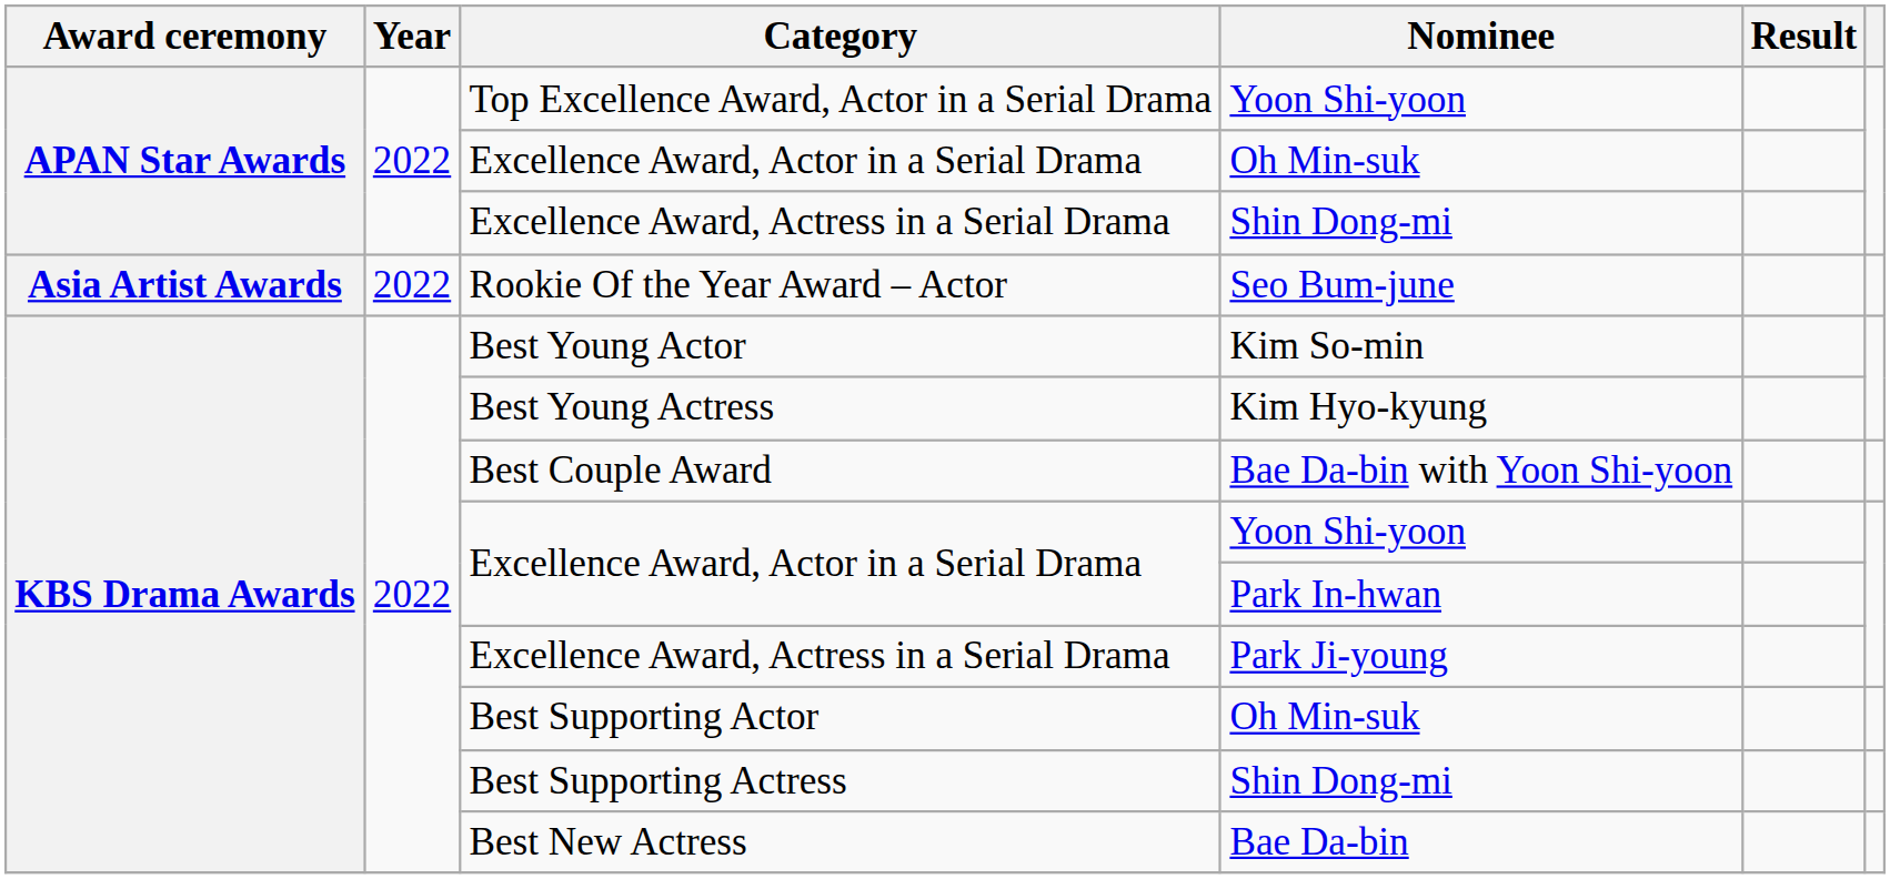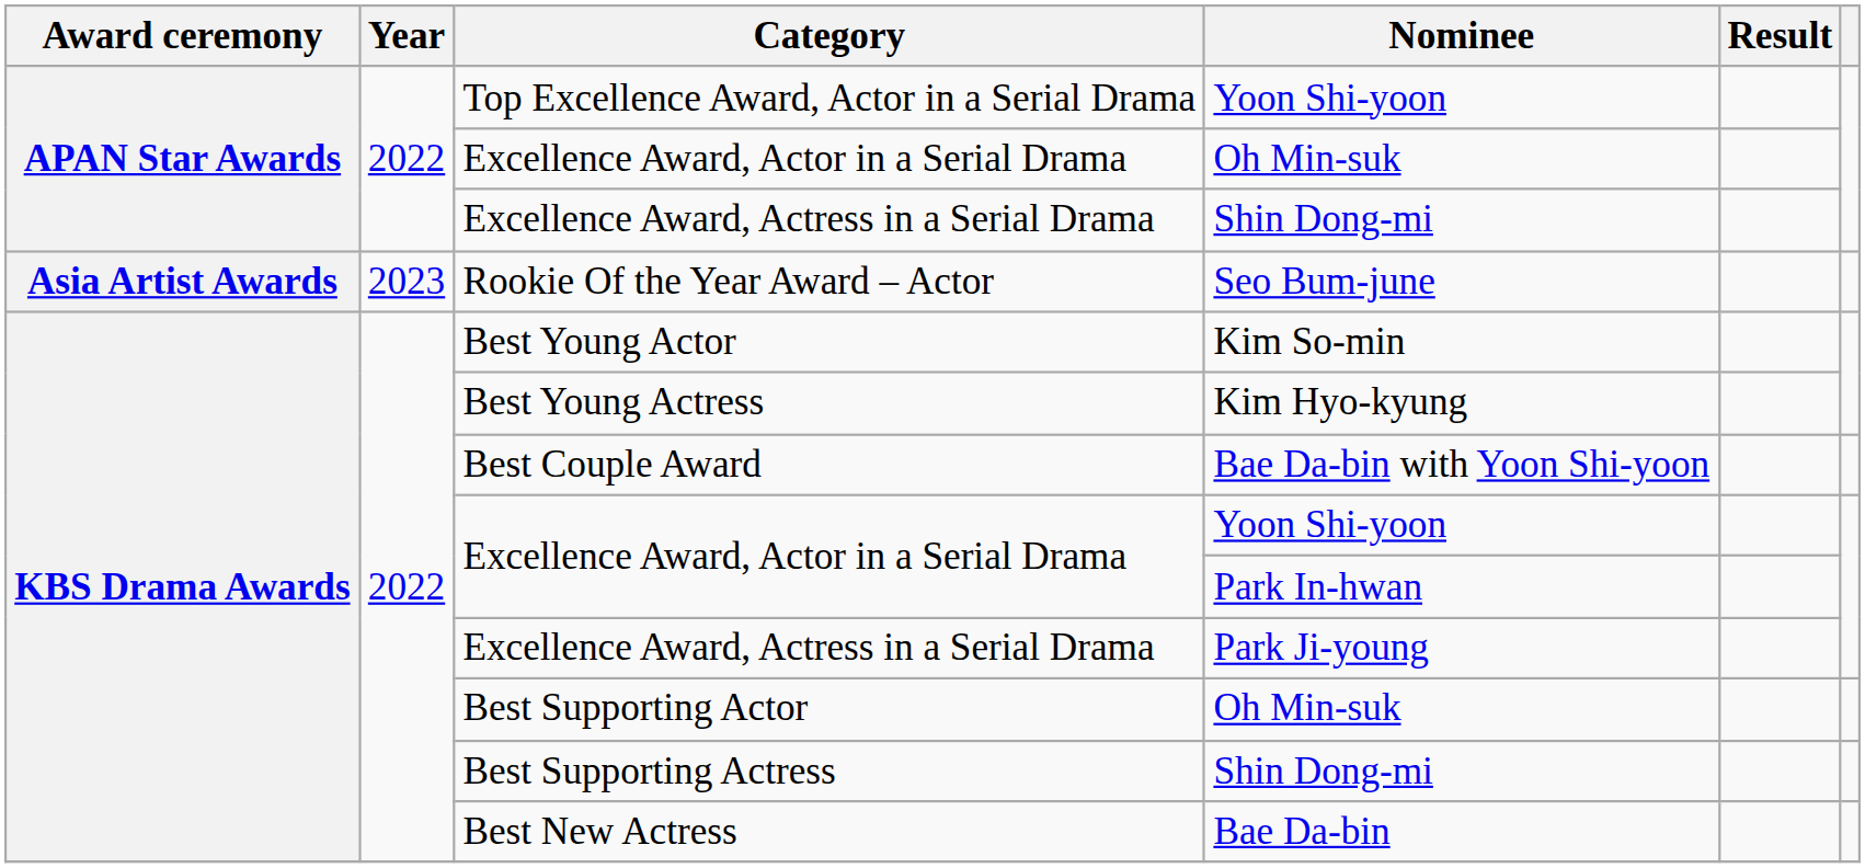 <table class="wikitable plainrowheaders sortable">
 <tr>
 <th scope="col">Award ceremony</th>
 <th scope="col">Year</th>
 <th scope="col">Category</th>
 <th scope="col">Nominee</th>
 <th scope="col">Result</th>
 <th scope="col" class="unsortable"></th>
 </tr>
 <tr>
 <th scope="row" rowspan="3"><a href='#'>APAN Star Awards</a></th>
 <td rowspan="3"><a href='#'>2022</a></td>
 <td>Top Excellence Award, Actor in a Serial Drama</td>
 <td><a href='#'>Yoon Shi-yoon</a></td>
 <td></td>
 <td style="text-align:center" rowspan="3"></td>
 </tr>
 <tr>
 <td>Excellence Award, Actor in a Serial Drama</td>
 <td><a href='#'>Oh Min-suk</a></td>
 <td></td>
 </tr>
 <tr>
 <td>Excellence Award, Actress in a Serial Drama</td>
 <td><a href='#'>Shin Dong-mi</a></td>
 <td></td>
 </tr>
 <tr>
 <th scope="row"  rowspan="1"><a href='#'>Asia Artist Awards</a></th>
-<td><a href='#'>2022</a></td>
+<td><a href='#'>2023</a></td>
 <td>Rookie Of the Year Award – Actor</td>
 <td><a href='#'>Seo Bum-june</a></td>
 <td></td>
 <td style="text-align:center"></td>
 </tr>
 <tr>
 <th scope="row"  rowspan="9"><a href='#'>KBS Drama Awards</a></th>
 <td rowspan="9"><a href='#'>2022</a></td>
 <td>Best Young Actor</td>
 <td>Kim So-min</td>
 <td></td>
 <td style="text-align:center"rowspan="2"></td>
 </tr>
 <tr>
 <td>Best Young Actress</td>
 <td>Kim Hyo-kyung</td>
 <td></td>
 </tr>
 <tr>
 <td>Best Couple Award</td>
 <td><a href='#'>Bae Da-bin</a> with <a href='#'>Yoon Shi-yoon</a></td>
 <td></td>
 <td style="text-align:center"></td>
 </tr>
 <tr>
 <td rowspan="2">Excellence Award, Actor in a Serial Drama</td>
 <td><a href='#'>Yoon Shi-yoon</a></td>
 <td></td>
 <td style="text-align:center" rowspan="3"></td>
 </tr>
 <tr>
 <td><a href='#'>Park In-hwan</a></td>
 <td></td>
 </tr>
 <tr>
 <td>Excellence Award, Actress in a Serial Drama</td>
 <td><a href='#'>Park Ji-young</a></td>
 <td></td>
 </tr>
 <tr>
 <td>Best Supporting Actor</td>
 <td><a href='#'>Oh Min-suk</a></td>
 <td></td>
 <td style="text-align:center"></td>
 </tr>
 <tr>
 <td>Best Supporting Actress</td>
 <td><a href='#'>Shin Dong-mi</a></td>
 <td></td>
 <td style="text-align:center"></td>
 </tr>
 <tr>
 <td>Best New Actress</td>
 <td><a href='#'>Bae Da-bin</a></td>
 <td></td>
 <td style="text-align:center"></td>
 </tr>
 <tr>
 </tr>
 </table>
